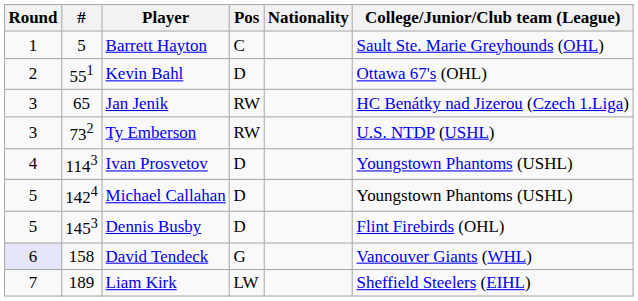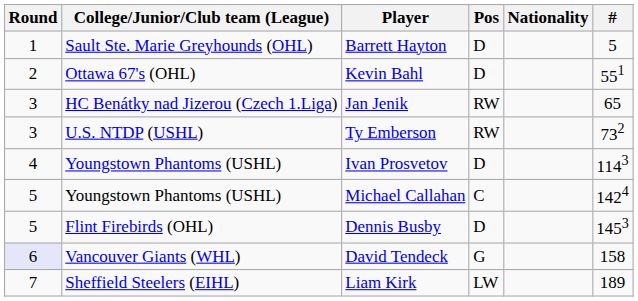 <table class="wikitable">
 <tr>
 <th>Round</th>
-<th>#</th>
+<th>College/Junior/Club team (League)</th>
 <th>Player</th>
 <th>Pos</th>
 <th>Nationality</th>
-<th>College/Junior/Club team (League)</th>
+<th>#</th>
 </tr>
 <tr>
 <td style="text-align:center;">1</td>
+<td><a href='#'>Sault Ste. Marie Greyhounds</a> (<a href='#'>OHL</a>)</td>
+<td><a href='#'>Barrett Hayton</a></td>
+<td>D</td>
+<td></td>
 <td style="text-align:center;">5</td>
-<td><a href='#'>Barrett Hayton</a></td>
-<td>C</td>
-<td></td>
-<td><a href='#'>Sault Ste. Marie Greyhounds</a> (<a href='#'>OHL</a>)</td>
 </tr>
 <tr>
 <td style="text-align:center;">2</td>
-<td style="text-align:center;">55<sup>1</sup></td>
+<td><a href='#'>Ottawa 67's</a> (OHL)</td>
 <td><a href='#'>Kevin Bahl</a></td>
 <td>D</td>
 <td></td>
-<td><a href='#'>Ottawa 67's</a> (OHL)</td>
+<td style="text-align:center;">55<sup>1</sup></td>
 </tr>
 <tr>
 <td style="text-align:center;">3</td>
-<td style="text-align:center;">65</td>
+<td><a href='#'>HC Benátky nad Jizerou</a> (<a href='#'>Czech 1.Liga</a>)</td>
 <td><a href='#'>Jan Jenik</a></td>
 <td>RW</td>
 <td></td>
-<td><a href='#'>HC Benátky nad Jizerou</a> (<a href='#'>Czech 1.Liga</a>)</td>
+<td style="text-align:center;">65</td>
 </tr>
 <tr>
 <td style="text-align:center;">3</td>
-<td style="text-align:center;">73<sup>2</sup></td>
+<td><a href='#'>U.S. NTDP</a> (<a href='#'>USHL</a>)</td>
 <td><a href='#'>Ty Emberson</a></td>
 <td>RW</td>
 <td></td>
-<td><a href='#'>U.S. NTDP</a> (<a href='#'>USHL</a>)</td>
+<td style="text-align:center;">73<sup>2</sup></td>
 </tr>
 <tr>
 <td style="text-align:center;">4</td>
-<td style="text-align:center;">114<sup>3</sup></td>
+<td><a href='#'>Youngstown Phantoms</a> (USHL)</td>
 <td><a href='#'>Ivan Prosvetov</a></td>
 <td>D</td>
 <td></td>
-<td><a href='#'>Youngstown Phantoms</a> (USHL)</td>
+<td style="text-align:center;">114<sup>3</sup></td>
 </tr>
 <tr>
 <td style="text-align:center;">5</td>
+<td>Youngstown Phantoms (USHL)</td>
+<td><a href='#'>Michael Callahan</a></td>
+<td>C</td>
+<td></td>
 <td style="text-align:center;">142<sup>4</sup></td>
-<td><a href='#'>Michael Callahan</a></td>
-<td>D</td>
-<td></td>
-<td>Youngstown Phantoms (USHL)</td>
 </tr>
 <tr>
 <td style="text-align:center;">5</td>
-<td style="text-align:center;">145<sup>3</sup></td>
+<td><a href='#'>Flint Firebirds</a> (OHL)</td>
 <td><a href='#'>Dennis Busby</a></td>
 <td>D</td>
 <td></td>
-<td><a href='#'>Flint Firebirds</a> (OHL)</td>
+<td style="text-align:center;">145<sup>3</sup></td>
 </tr>
 <tr>
 <td style="background: lavender; text-align:center;">6</td>
-<td style="text-align:center;">158</td>
+<td><a href='#'>Vancouver Giants</a> (<a href='#'>WHL</a>)</td>
 <td><a href='#'>David Tendeck</a></td>
 <td>G</td>
 <td></td>
-<td><a href='#'>Vancouver Giants</a> (<a href='#'>WHL</a>)</td>
+<td style="text-align:center;">158</td>
 </tr>
 <tr>
 <td style="text-align:center;">7</td>
-<td style="text-align:center;">189</td>
+<td><a href='#'>Sheffield Steelers</a> (<a href='#'>EIHL</a>)</td>
 <td><a href='#'>Liam Kirk</a></td>
 <td>LW</td>
 <td></td>
-<td><a href='#'>Sheffield Steelers</a> (<a href='#'>EIHL</a>)</td>
+<td style="text-align:center;">189</td>
 </tr>
 </table>
